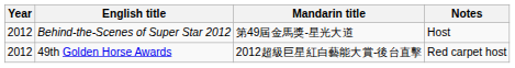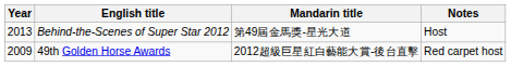 <table class="wikitable sortable">
 <tr>
 <th>Year</th>
 <th>English title</th>
 <th>Mandarin title</th>
 <th class="unsortable">Notes</th>
 </tr>
 <tr>
-<td>2012</td>
+<td>2013</td>
 <td><em>Behind-the-Scenes of Super Star 2012</em></td>
 <td>第49屆金馬獎-星光大道</td>
 <td>Host</td>
 </tr>
 <tr>
-<td>2012</td>
+<td>2009</td>
 <td>49th <a href='#'>Golden Horse Awards</a></td>
 <td>2012超級巨星紅白藝能大賞-後台直擊</td>
 <td>Red carpet host</td>
 </tr>
 </table>
